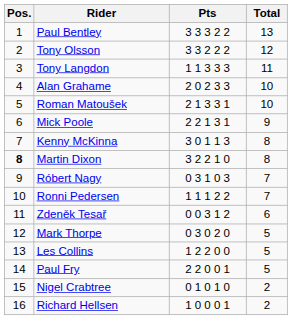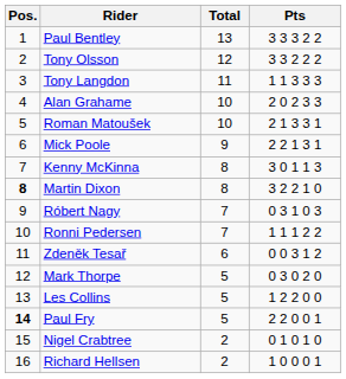 <table class=wikitable>
 <tr>
 <th width=25px>Pos.</th>
 <th width=180px>Rider</th>
+<th width=50px>Total</th>
 <th width=100px>Pts</th>
-<th width=50px>Total</th>
 </tr>
 <tr align=center >
 <td>1</td>
 <td align=left> <a href='#'>Paul Bentley</a></td>
+<td>13</td>
 <td>3	3	3	2	2</td>
-<td>13</td>
 </tr>
 <tr align=center>
 <td>2</td>
 <td align=left> <a href='#'>Tony Olsson</a></td>
+<td>12</td>
 <td>3	3	2	2	2</td>
-<td>12</td>
 </tr>
 <tr align=center>
 <td>3</td>
 <td align=left> <a href='#'>Tony Langdon</a></td>
+<td>11</td>
 <td>1	1	3	3	3</td>
-<td>11</td>
 </tr>
 <tr align=center>
 <td>4</td>
 <td align=left> <a href='#'>Alan Grahame</a></td>
+<td>10</td>
 <td>2	0	2	3	3</td>
-<td>10</td>
 </tr>
 <tr align=center>
 <td>5</td>
 <td align=left> <a href='#'>Roman Matoušek</a></td>
+<td>10</td>
 <td>2	1	3	3	1</td>
-<td>10</td>
 </tr>
 <tr align=center>
 <td>6</td>
 <td align=left> <a href='#'>Mick Poole</a></td>
+<td>9</td>
 <td>2	2	1	3	1</td>
-<td>9</td>
 </tr>
 <tr align=center>
 <td>7</td>
 <td align=left> <a href='#'>Kenny McKinna</a></td>
+<td>8</td>
 <td>3	0	1	1	3</td>
-<td>8</td>
 </tr>
 <tr align=center>
 <td><strong>8</strong></td>
 <td align=left> <a href='#'>Martin Dixon</a></td>
+<td>8</td>
 <td>3	2	2	1	0</td>
-<td>8</td>
 </tr>
 <tr align=center>
 <td>9</td>
 <td align=left> <a href='#'>Róbert Nagy</a></td>
+<td>7</td>
 <td>0	3 	1	0	3</td>
-<td>7</td>
 </tr>
 <tr align=center>
 <td>10</td>
 <td align=left> <a href='#'>Ronni Pedersen</a></td>
+<td>7</td>
 <td>1	1	1	2	2</td>
-<td>7</td>
 </tr>
 <tr align=center>
 <td>11</td>
 <td align=left> <a href='#'>Zdeněk Tesař</a></td>
+<td>6</td>
 <td>0	0	3	1	2</td>
-<td>6</td>
 </tr>
 <tr align=center>
 <td>12</td>
 <td align=left> <a href='#'>Mark Thorpe</a></td>
+<td>5</td>
 <td>0	3	0	2	0</td>
-<td>5</td>
 </tr>
 <tr align=center>
 <td>13</td>
 <td align=left> <a href='#'>Les Collins</a></td>
+<td>5</td>
 <td>1	2	2	0	0</td>
-<td>5</td>
 </tr>
 <tr align=center>
-<td>14</td>
+<td><strong>14</strong></td>
 <td align=left> <a href='#'>Paul Fry</a></td>
+<td>5</td>
 <td>2	2	0	0	1</td>
-<td>5</td>
 </tr>
 <tr align=center>
 <td>15</td>
 <td align=left> <a href='#'>Nigel Crabtree</a></td>
+<td>2</td>
 <td>0	1	0	1	0</td>
-<td>2</td>
 </tr>
 <tr align=center>
 <td>16</td>
 <td align=left> <a href='#'>Richard Hellsen</a></td>
+<td>2</td>
 <td>1	0	0	0	1</td>
-<td>2</td>
 </tr>
 </table>
